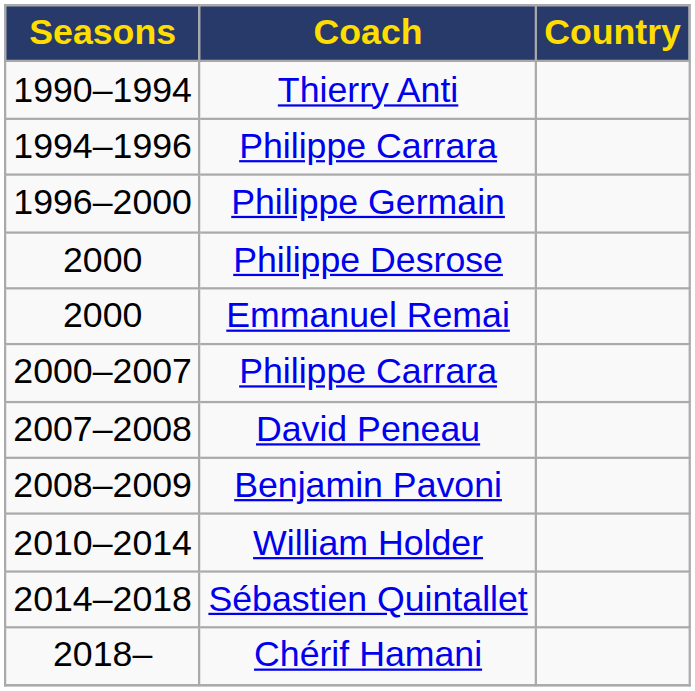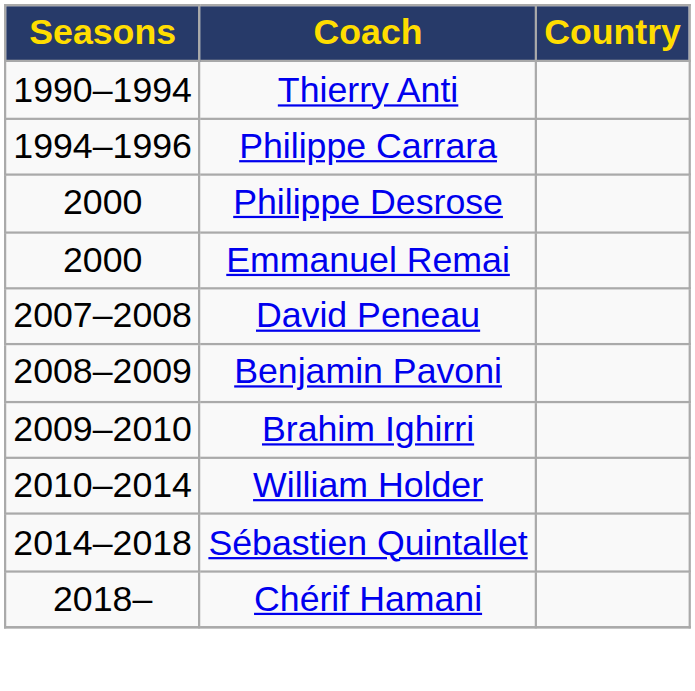 <table class="wikitable" style="text-align: center;">
 <tr>
 <th style="color:#FFDD00; background:#273A69">Seasons</th>
 <th style="color:#FFDD00; background:#273A69">Coach</th>
 <th style="color:#FFDD00; background:#273A69">Country</th>
 </tr>
 <tr>
 <td style="text-align: center">1990–1994</td>
 <td style="text-align: center"><a href='#'>Thierry Anti</a></td>
 <td style="text-align: center"></td>
 </tr>
 <tr>
 <td style="text-align: center">1994–1996</td>
 <td style="text-align: center"><a href='#'>Philippe Carrara</a></td>
 <td style="text-align: center"></td>
 </tr>
 <tr>
-<td style="text-align: center">1996–2000</td>
-<td style="text-align: center"><a href='#'>Philippe Germain</a></td>
-<td style="text-align: center"></td>
-</tr>
-<tr>
 <td style="text-align: center">2000</td>
 <td style="text-align: center"><a href='#'>Philippe Desrose</a></td>
 <td style="text-align: center"></td>
 </tr>
 <tr>
 <td style="text-align: center">2000</td>
 <td style="text-align: center"><a href='#'>Emmanuel Remai</a></td>
 <td style="text-align: center"></td>
 </tr>
 <tr>
-<td style="text-align: center">2000–2007</td>
-<td style="text-align: center"><a href='#'>Philippe Carrara</a></td>
-<td style="text-align: center"></td>
-</tr>
-<tr>
 <td style="text-align: center">2007–2008</td>
 <td style="text-align: center"><a href='#'>David Peneau</a></td>
 <td style="text-align: center"></td>
 </tr>
 <tr>
 <td style="text-align: center">2008–2009</td>
 <td style="text-align: center"><a href='#'>Benjamin Pavoni</a></td>
+<td style="text-align: center"></td>
+</tr>
+<tr>
+<td style="text-align: center">2009–2010</td>
+<td style="text-align: center"><a href='#'>Brahim Ighirri</a></td>
 <td style="text-align: center"></td>
 </tr>
 <tr>
 <td style="text-align: center">2010–2014</td>
 <td style="text-align: center"><a href='#'>William Holder</a></td>
 <td style="text-align: center"></td>
 </tr>
 <tr>
 <td style="text-align: center">2014–2018</td>
 <td style="text-align: center"><a href='#'>Sébastien Quintallet</a></td>
 <td style="text-align: center"></td>
 </tr>
 <tr>
 <td style="text-align: center">2018–</td>
 <td style="text-align: center"><a href='#'>Chérif Hamani</a></td>
 <td style="text-align: center"></td>
 </tr>
 <tr>
 </tr>
 </table>
